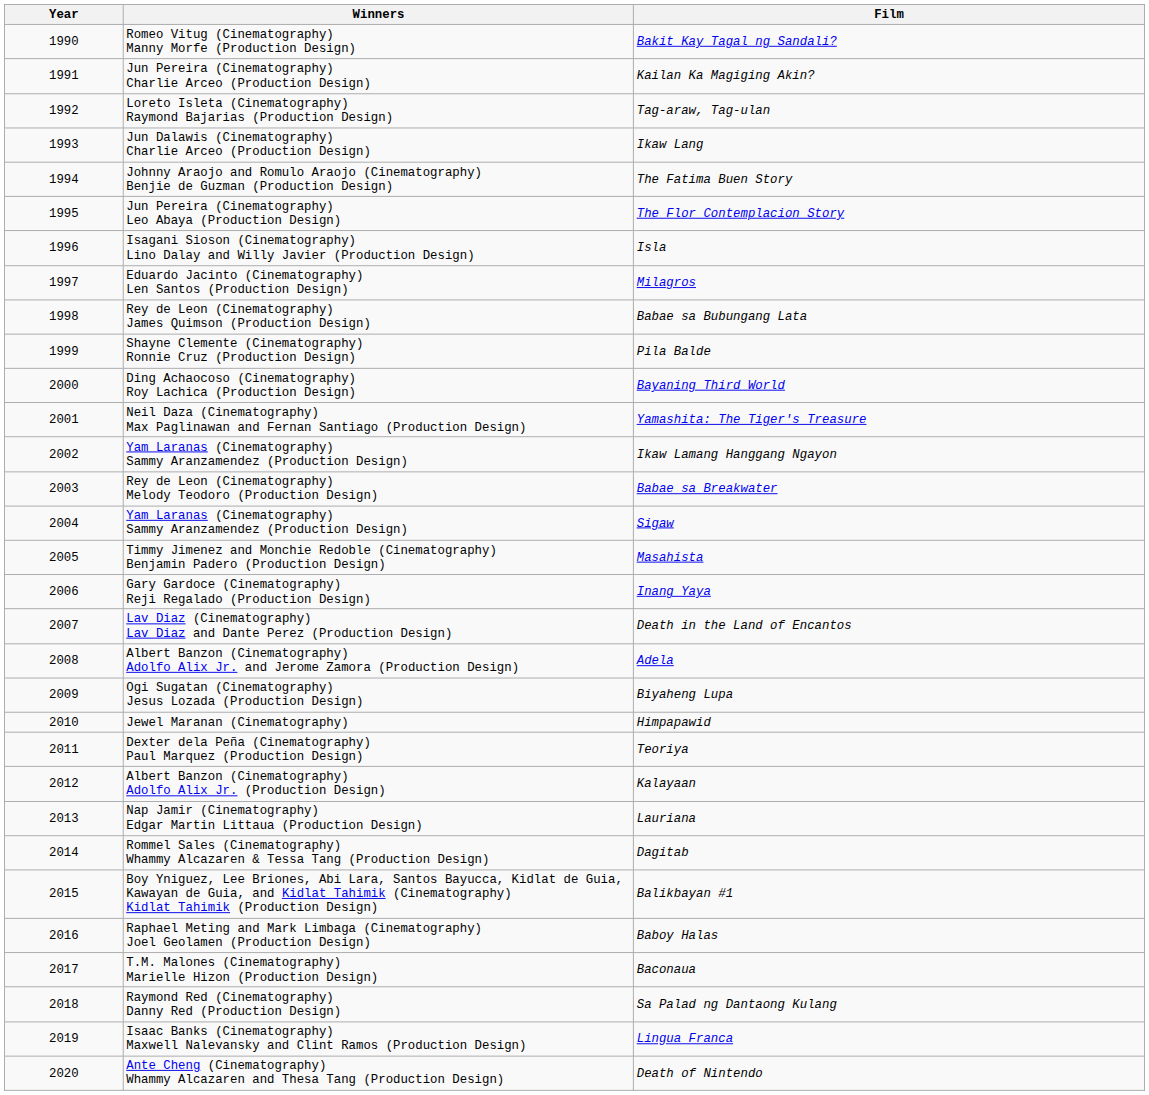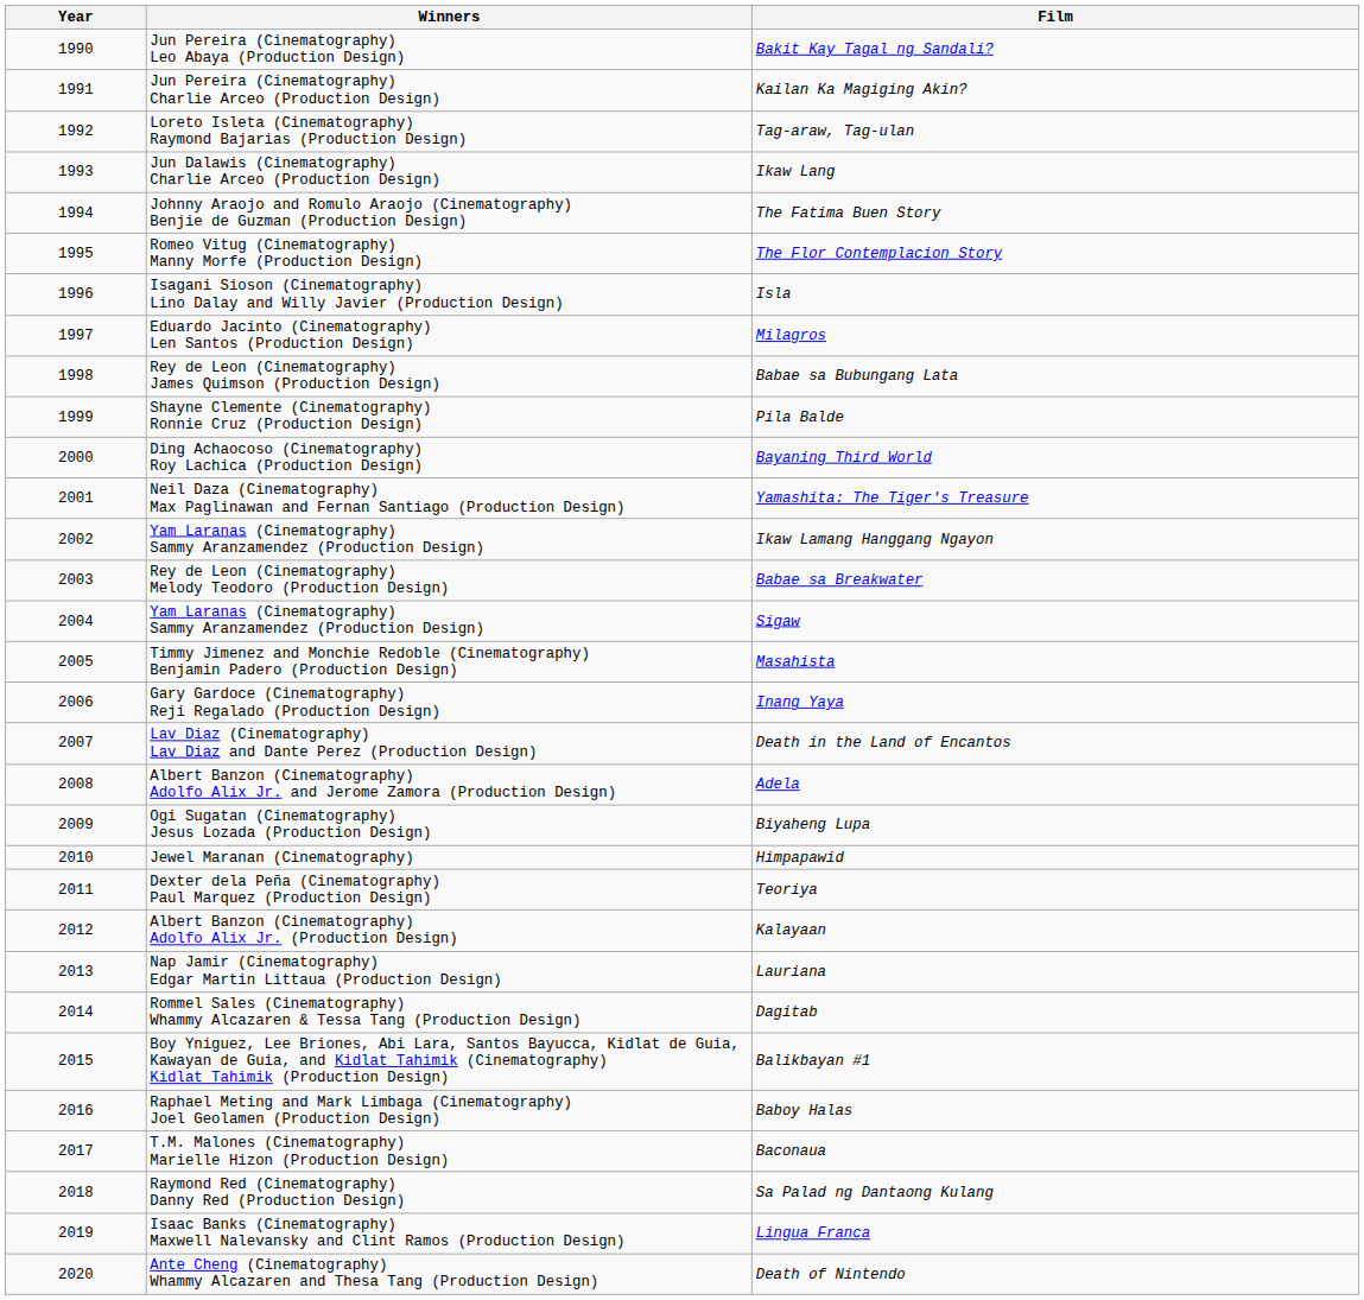 <table class="wikitable" style="width:95%;" cellpadding="5">
 <tr>
 <th style="width:100px;"><strong>Year</strong></th>
 <th style="width:450px;"><strong>Winners</strong></th>
 <th style="width:450px;"><strong>Film</strong></th>
 </tr>
 <tr>
 <td style="text-align:center;">1990</td>
-<td>Romeo Vitug (Cinematography)<br>Manny Morfe (Production Design)</td>
+<td>Jun Pereira (Cinematography)<br>Leo Abaya (Production Design)</td>
 <td><em><a href='#'>Bakit Kay Tagal ng Sandali?</a></em></td>
 </tr>
 <tr>
 <td style="text-align:center;">1991</td>
 <td>Jun Pereira (Cinematography)<br>Charlie Arceo (Production Design)</td>
 <td><em>Kailan Ka Magiging Akin?</em></td>
 </tr>
 <tr>
 <td style="text-align:center;">1992</td>
 <td>Loreto Isleta (Cinematography)<br>Raymond Bajarias (Production Design)</td>
 <td><em>Tag-araw, Tag-ulan</em></td>
 </tr>
 <tr>
 <td style="text-align:center;">1993</td>
 <td>Jun Dalawis (Cinematography)<br>Charlie Arceo (Production Design)</td>
 <td><em>Ikaw Lang</em></td>
 </tr>
 <tr>
 <td style="text-align:center;">1994</td>
 <td>Johnny Araojo and Romulo Araojo (Cinematography)<br>Benjie de Guzman (Production Design)</td>
 <td><em>The Fatima Buen Story</em></td>
 </tr>
 <tr>
 <td style="text-align:center;">1995</td>
-<td>Jun Pereira (Cinematography)<br>Leo Abaya (Production Design)</td>
+<td>Romeo Vitug (Cinematography)<br>Manny Morfe (Production Design)</td>
 <td><em><a href='#'>The Flor Contemplacion Story</a></em></td>
 </tr>
 <tr>
 <td style="text-align:center;">1996</td>
 <td>Isagani Sioson (Cinematography)<br>Lino Dalay and Willy Javier (Production Design)</td>
 <td><em>Isla</em></td>
 </tr>
 <tr>
 <td style="text-align:center;">1997</td>
 <td>Eduardo Jacinto (Cinematography)<br>Len Santos (Production Design)</td>
 <td><em><a href='#'>Milagros</a></em></td>
 </tr>
 <tr>
 <td style="text-align:center;">1998</td>
 <td>Rey de Leon (Cinematography)<br>James Quimson (Production Design)</td>
 <td><em>Babae sa Bubungang Lata</em></td>
 </tr>
 <tr>
 <td style="text-align:center;">1999</td>
 <td>Shayne Clemente (Cinematography)<br>Ronnie Cruz (Production Design)</td>
 <td><em>Pila Balde</em></td>
 </tr>
 <tr>
 <td style="text-align:center;">2000</td>
 <td>Ding Achaocoso (Cinematography)<br>Roy Lachica (Production Design)</td>
 <td><em><a href='#'>Bayaning Third World</a></em></td>
 </tr>
 <tr>
 <td style="text-align:center;">2001</td>
 <td>Neil Daza (Cinematography)<br>Max Paglinawan and Fernan Santiago (Production Design)</td>
 <td><em><a href='#'>Yamashita: The Tiger's Treasure</a></em></td>
 </tr>
 <tr>
 <td style="text-align:center;">2002</td>
 <td><a href='#'>Yam Laranas</a> (Cinematography)<br>Sammy Aranzamendez (Production Design)</td>
 <td><em>Ikaw Lamang Hanggang Ngayon</em></td>
 </tr>
 <tr>
 <td style="text-align:center;">2003</td>
 <td>Rey de Leon (Cinematography)<br>Melody Teodoro (Production Design)</td>
 <td><em><a href='#'>Babae sa Breakwater</a></em></td>
 </tr>
 <tr>
 <td style="text-align:center;">2004</td>
 <td><a href='#'>Yam Laranas</a> (Cinematography)<br>Sammy Aranzamendez (Production Design)</td>
 <td><em><a href='#'>Sigaw</a></em></td>
 </tr>
 <tr>
 <td style="text-align:center;">2005</td>
 <td>Timmy Jimenez and Monchie Redoble (Cinematography)<br>Benjamin Padero (Production Design)</td>
 <td><em><a href='#'>Masahista</a></em></td>
 </tr>
 <tr>
 <td style="text-align:center;">2006</td>
 <td>Gary Gardoce (Cinematography)<br>Reji Regalado (Production Design)</td>
 <td><em><a href='#'>Inang Yaya</a></em></td>
 </tr>
 <tr>
 <td style="text-align:center;">2007</td>
 <td><a href='#'>Lav Diaz</a> (Cinematography)<br><a href='#'>Lav Diaz</a> and Dante Perez (Production Design)</td>
 <td><em>Death in the Land of Encantos</em></td>
 </tr>
 <tr>
 <td style="text-align:center;">2008</td>
 <td>Albert Banzon (Cinematography)<br><a href='#'>Adolfo Alix Jr.</a> and Jerome Zamora (Production Design)</td>
 <td><em><a href='#'>Adela</a></em></td>
 </tr>
 <tr>
 <td style="text-align:center;">2009</td>
 <td>Ogi Sugatan (Cinematography)<br>Jesus Lozada (Production Design)</td>
 <td><em>Biyaheng Lupa</em></td>
 </tr>
 <tr>
 <td style="text-align:center;">2010</td>
 <td>Jewel Maranan (Cinematography)</td>
 <td><em>Himpapawid</em></td>
 </tr>
 <tr>
 <td style="text-align:center;">2011</td>
 <td>Dexter dela Peña (Cinematography)<br>Paul Marquez (Production Design)</td>
 <td><em>Teoriya</em></td>
 </tr>
 <tr>
 <td style="text-align:center;">2012</td>
 <td>Albert Banzon (Cinematography)<br><a href='#'>Adolfo Alix Jr.</a> (Production Design)</td>
 <td><em>Kalayaan</em></td>
 </tr>
 <tr>
 <td style="text-align:center;">2013</td>
 <td>Nap Jamir (Cinematography)<br>Edgar Martin Littaua (Production Design)</td>
 <td><em>Lauriana</em></td>
 </tr>
 <tr>
 <td style="text-align:center;">2014</td>
 <td>Rommel Sales (Cinematography)<br>Whammy Alcazaren & Tessa Tang (Production Design)</td>
 <td><em>Dagitab</em></td>
 </tr>
 <tr>
 <td style="text-align:center;">2015</td>
 <td>Boy Yniguez, Lee Briones, Abi Lara, Santos Bayucca, Kidlat de Guia, Kawayan de Guia, and <a href='#'>Kidlat Tahimik</a> (Cinematography)<br><a href='#'>Kidlat Tahimik</a> (Production Design)</td>
 <td><em>Balikbayan #1</em></td>
 </tr>
 <tr>
 <td style="text-align:center;">2016</td>
 <td>Raphael Meting and Mark Limbaga (Cinematography)<br>Joel Geolamen (Production Design)</td>
 <td><em>Baboy Halas</em></td>
 </tr>
 <tr>
 <td style="text-align:center;">2017</td>
 <td>T.M. Malones (Cinematography)<br>Marielle Hizon (Production Design)</td>
 <td><em>Baconaua</em></td>
 </tr>
 <tr>
 <td style="text-align:center;">2018</td>
 <td>Raymond Red (Cinematography)<br>Danny Red (Production Design)</td>
 <td><em>Sa Palad ng Dantaong Kulang</em></td>
 </tr>
 <tr>
 <td style="text-align:center;">2019</td>
 <td>Isaac Banks (Cinematography)<br>Maxwell Nalevansky and Clint Ramos (Production Design)</td>
 <td><em><a href='#'>Lingua Franca</a></em></td>
 </tr>
 <tr>
 <td style="text-align:center;">2020</td>
 <td><a href='#'>Ante Cheng</a> (Cinematography)<br>Whammy Alcazaren and Thesa Tang (Production Design)</td>
 <td><em>Death of Nintendo</em></td>
 </tr>
 </table>
